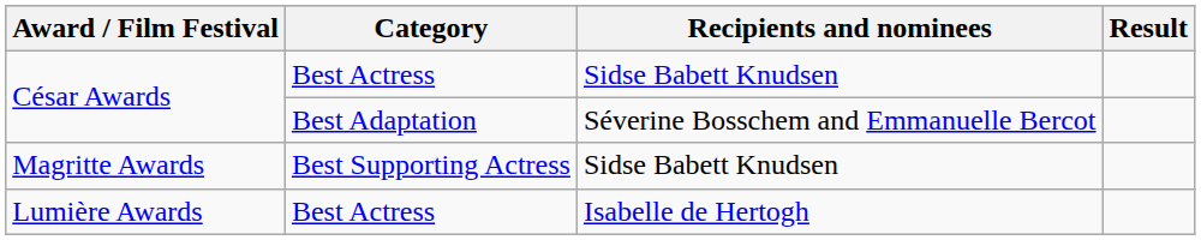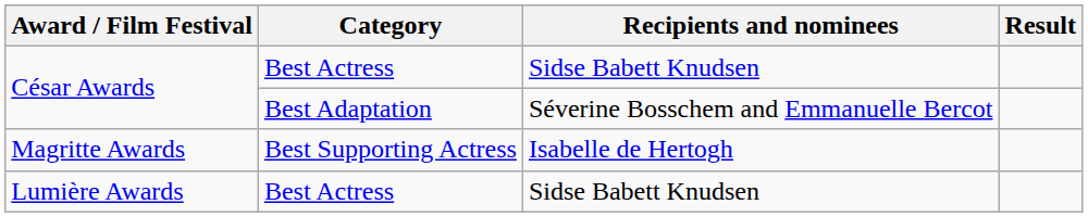 <table class="wikitable plainrowheaders sortable">
 <tr style="background:#ccc; text-align:center;">
 <th scope="col">Award / Film Festival</th>
 <th scope="col">Category</th>
 <th scope="col">Recipients and nominees</th>
 <th scope="col">Result</th>
 </tr>
 <tr>
 <td rowspan=2><a href='#'>César Awards</a></td>
 <td><a href='#'>Best Actress</a></td>
 <td><a href='#'>Sidse Babett Knudsen</a></td>
 <td></td>
 </tr>
 <tr>
 <td><a href='#'>Best Adaptation</a></td>
 <td>Séverine Bosschem and <a href='#'>Emmanuelle Bercot</a></td>
 <td></td>
 </tr>
 <tr>
 <td><a href='#'>Magritte Awards</a></td>
 <td><a href='#'>Best Supporting Actress</a></td>
-<td>Sidse Babett Knudsen</td>
+<td><a href='#'>Isabelle de Hertogh</a></td>
 <td></td>
 </tr>
 <tr>
 <td><a href='#'>Lumière Awards</a></td>
 <td><a href='#'>Best Actress</a></td>
-<td><a href='#'>Isabelle de Hertogh</a></td>
+<td>Sidse Babett Knudsen</td>
 <td></td>
 </tr>
 </table>
